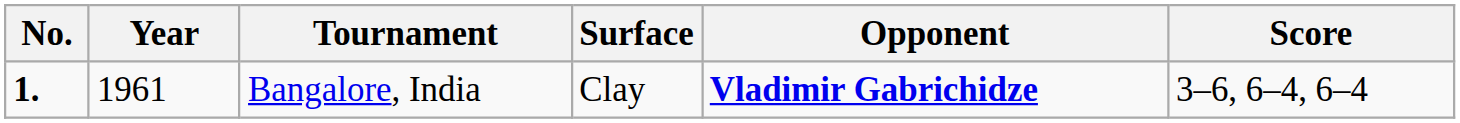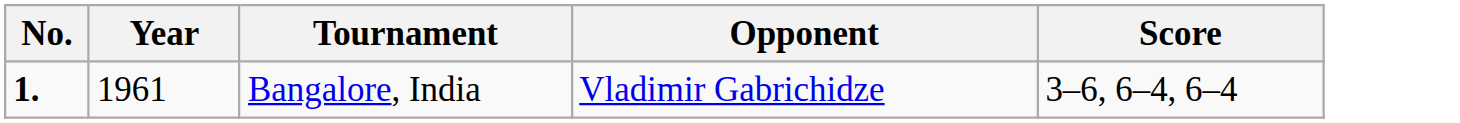 <table class="sortable wikitable" style=font-size:97%>
 <tr>
 <th width=30>No.</th>
 <th width=60>Year</th>
 <th width=140>Tournament</th>
-<th width=50>Surface</th>
 <th width=200>Opponent</th>
 <th style="width:120px" class="unsortable">Score</th>
 </tr>
 <tr>
 <td><strong>1.</strong></td>
 <td>1961</td>
 <td><a href='#'>Bangalore</a>, India</td>
-<td>Clay</td>
-<td><strong> <a href='#'>Vladimir Gabrichidze</a></strong></td>
+<td> <a href='#'>Vladimir Gabrichidze</a></td>
 <td>3–6, 6–4, 6–4</td>
 </tr>
 </table>
